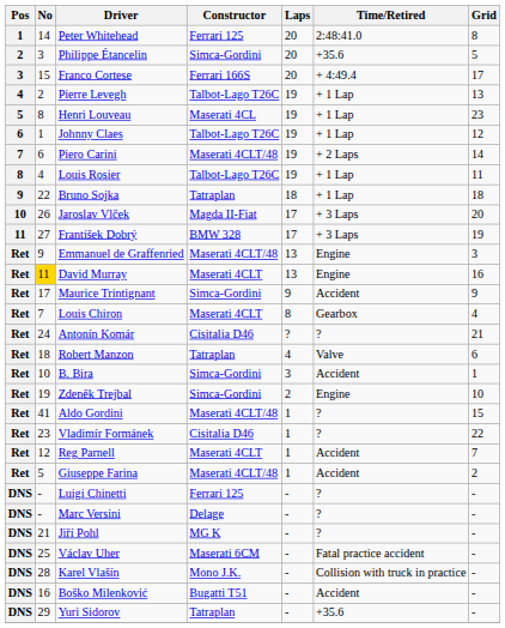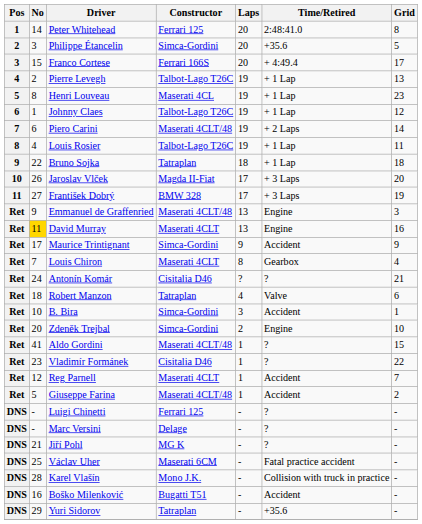 <table class="wikitable sortable" style="font-size: 90%;">
 <tr>
 <th>Pos</th>
 <th>No</th>
 <th>Driver</th>
 <th>Constructor</th>
 <th>Laps</th>
 <th>Time/Retired</th>
 <th>Grid</th>
 </tr>
 <tr>
 <th>1</th>
 <td>14</td>
 <td> <a href='#'>Peter Whitehead</a></td>
 <td><a href='#'>Ferrari 125</a></td>
 <td>20</td>
 <td>2:48:41.0</td>
 <td>8</td>
 </tr>
 <tr>
 <th>2</th>
 <td>3</td>
 <td> <a href='#'>Philippe Étancelin</a></td>
 <td><a href='#'>Simca-Gordini</a></td>
 <td>20</td>
 <td>+35.6</td>
 <td>5</td>
 </tr>
 <tr>
 <th>3</th>
 <td>15</td>
 <td> <a href='#'>Franco Cortese</a></td>
 <td><a href='#'>Ferrari 166S</a></td>
 <td>20</td>
 <td>+ 4:49.4</td>
 <td>17</td>
 </tr>
 <tr>
 <th>4</th>
 <td>2</td>
 <td> <a href='#'>Pierre Levegh</a></td>
 <td><a href='#'>Talbot-Lago T26C</a></td>
 <td>19</td>
 <td>+ 1 Lap</td>
 <td>13</td>
 </tr>
 <tr>
 <th>5</th>
 <td>8</td>
 <td> <a href='#'>Henri Louveau</a></td>
 <td><a href='#'>Maserati 4CL</a></td>
 <td>19</td>
 <td>+ 1 Lap</td>
 <td>23</td>
 </tr>
 <tr>
 <th>6</th>
 <td>1</td>
 <td> <a href='#'>Johnny Claes</a></td>
 <td><a href='#'>Talbot-Lago T26C</a></td>
 <td>19</td>
 <td>+ 1 Lap</td>
 <td>12</td>
 </tr>
 <tr>
 <th>7</th>
 <td>6</td>
 <td> <a href='#'>Piero Carini</a></td>
 <td><a href='#'>Maserati 4CLT/48</a></td>
 <td>19</td>
 <td>+ 2 Laps</td>
 <td>14</td>
 </tr>
 <tr>
 <th>8</th>
 <td>4</td>
 <td> <a href='#'>Louis Rosier</a></td>
 <td><a href='#'>Talbot-Lago T26C</a></td>
 <td>19</td>
 <td>+ 1 Lap</td>
 <td>11</td>
 </tr>
 <tr>
 <th>9</th>
 <td>22</td>
 <td> <a href='#'>Bruno Sojka</a></td>
 <td><a href='#'>Tatraplan</a></td>
 <td>18</td>
 <td>+ 1 Lap</td>
 <td>18</td>
 </tr>
 <tr>
 <th>10</th>
 <td>26</td>
 <td> <a href='#'>Jaroslav Vlček</a></td>
 <td><a href='#'>Magda II-Fiat</a></td>
 <td>17</td>
 <td>+ 3 Laps</td>
 <td>20</td>
 </tr>
 <tr>
 <th>11</th>
 <td>27</td>
 <td> <a href='#'>František Dobrý</a></td>
 <td><a href='#'>BMW 328</a></td>
 <td>17</td>
 <td>+ 3 Laps</td>
 <td>19</td>
 </tr>
 <tr>
 <th>Ret</th>
 <td>9</td>
 <td> <a href='#'>Emmanuel de Graffenried</a></td>
 <td><a href='#'>Maserati 4CLT/48</a></td>
 <td>13</td>
 <td>Engine</td>
 <td>3</td>
 </tr>
 <tr>
 <th>Ret</th>
 <td style="background: gold;">11</td>
 <td> <a href='#'>David Murray</a></td>
 <td><a href='#'>Maserati 4CLT</a></td>
 <td>13</td>
 <td>Engine</td>
 <td>16</td>
 </tr>
 <tr>
 <th>Ret</th>
 <td>17</td>
 <td> <a href='#'>Maurice Trintignant</a></td>
 <td><a href='#'>Simca-Gordini</a></td>
 <td>9</td>
 <td>Accident</td>
 <td>9</td>
 </tr>
 <tr>
 <th>Ret</th>
 <td>7</td>
 <td> <a href='#'>Louis Chiron</a></td>
 <td><a href='#'>Maserati 4CLT</a></td>
 <td>8</td>
 <td>Gearbox</td>
 <td>4</td>
 </tr>
 <tr>
 <th>Ret</th>
 <td>24</td>
 <td> <a href='#'>Antonín Komár</a></td>
 <td><a href='#'>Cisitalia D46</a></td>
 <td>?</td>
 <td>?</td>
 <td>21</td>
 </tr>
 <tr>
 <th>Ret</th>
 <td>18</td>
 <td> <a href='#'>Robert Manzon</a></td>
 <td><a href='#'>Tatraplan</a></td>
 <td>4</td>
 <td>Valve</td>
 <td>6</td>
 </tr>
 <tr>
 <th>Ret</th>
 <td>10</td>
 <td> <a href='#'>B. Bira</a></td>
 <td><a href='#'>Simca-Gordini</a></td>
 <td>3</td>
 <td>Accident</td>
 <td>1</td>
 </tr>
 <tr>
 <th>Ret</th>
-<td>19</td>
+<td>20</td>
 <td> <a href='#'>Zdeněk Trejbal</a></td>
 <td><a href='#'>Simca-Gordini</a></td>
 <td>2</td>
 <td>Engine</td>
 <td>10</td>
 </tr>
 <tr>
 <th>Ret</th>
 <td>41</td>
 <td> <a href='#'>Aldo Gordini</a></td>
 <td><a href='#'>Maserati 4CLT/48</a></td>
 <td>1</td>
 <td>?</td>
 <td>15</td>
 </tr>
 <tr>
 <th>Ret</th>
 <td>23</td>
 <td> <a href='#'>Vladimír Formánek</a></td>
 <td><a href='#'>Cisitalia D46</a></td>
 <td>1</td>
 <td>?</td>
 <td>22</td>
 </tr>
 <tr>
 <th>Ret</th>
 <td>12</td>
 <td> <a href='#'>Reg Parnell</a></td>
 <td><a href='#'>Maserati 4CLT</a></td>
 <td>1</td>
 <td>Accident</td>
 <td>7</td>
 </tr>
 <tr>
 <th>Ret</th>
 <td>5</td>
 <td> <a href='#'>Giuseppe Farina</a></td>
 <td><a href='#'>Maserati 4CLT/48</a></td>
 <td>1</td>
 <td>Accident</td>
 <td>2</td>
 </tr>
 <tr>
 <th>DNS</th>
 <td>-</td>
 <td> <a href='#'>Luigi Chinetti</a></td>
 <td><a href='#'>Ferrari 125</a></td>
 <td>-</td>
 <td>?</td>
 <td>-</td>
 </tr>
 <tr>
 <th>DNS</th>
 <td>-</td>
 <td> <a href='#'>Marc Versini</a></td>
 <td><a href='#'>Delage</a></td>
 <td>-</td>
 <td>?</td>
 <td>-</td>
 </tr>
 <tr>
 <th>DNS</th>
 <td>21</td>
 <td> <a href='#'>Jiří Pohl</a></td>
 <td><a href='#'>MG K</a></td>
 <td>-</td>
 <td>?</td>
 <td>-</td>
 </tr>
 <tr>
 <th>DNS</th>
 <td>25</td>
 <td> <a href='#'>Václav Uher</a></td>
 <td><a href='#'>Maserati 6CM</a></td>
 <td>-</td>
 <td>Fatal practice accident</td>
 <td>-</td>
 </tr>
 <tr>
 <th>DNS</th>
 <td>28</td>
 <td> <a href='#'>Karel Vlašín</a></td>
 <td><a href='#'>Mono J.K.</a></td>
 <td>-</td>
 <td>Collision with truck in practice</td>
 <td>-</td>
 </tr>
 <tr>
 <th>DNS</th>
 <td>16</td>
 <td> <a href='#'>Boško Milenković</a></td>
 <td><a href='#'>Bugatti T51</a></td>
 <td>-</td>
 <td>Accident</td>
 <td>-</td>
 </tr>
 <tr>
 <th>DNS</th>
 <td>29</td>
 <td> <a href='#'>Yuri Sidorov</a></td>
 <td><a href='#'>Tatraplan</a></td>
 <td>-</td>
 <td>+35.6</td>
 <td>-</td>
 </tr>
 <tr>
 </tr>
 </table>
